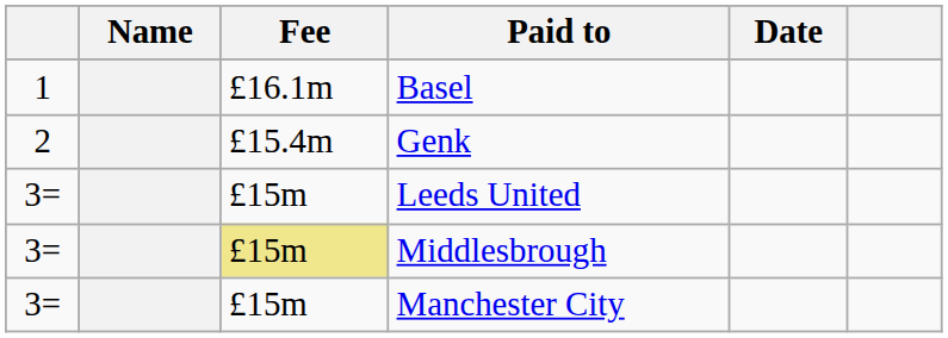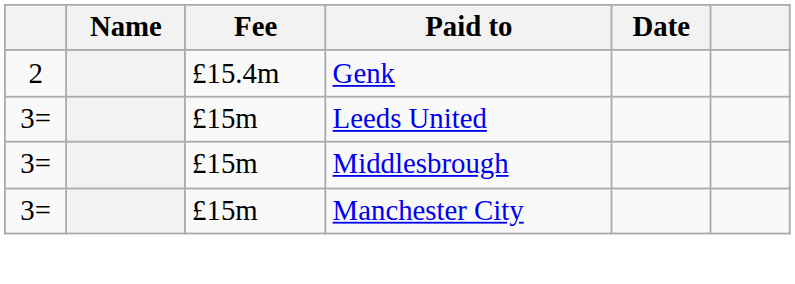 <table class="wikitable sortable plainrowheaders" style="width:70%;">
 <tr>
 <th scope="col"></th>
 <th scope="col">Name</th>
 <th scope="col">Fee</th>
 <th scope="col">Paid to</th>
 <th scope="col">Date</th>
 <th scope="col" style="width:10%;" class="unsortable"></th>
-</tr>
-<tr>
-<td style="text-align:center;">1</td>
-<th scope="row"></th>
-<td>£16.1m</td>
-<td><a href='#'>Basel</a></td>
-<td></td>
-<td align=center></td>
 </tr>
 <tr>
 <td style="text-align:center;">2</td>
 <th scope="row"></th>
 <td>£15.4m</td>
 <td><a href='#'>Genk</a></td>
 <td></td>
 <td align=center></td>
 </tr>
 <tr>
 <td style="text-align:center;">3=</td>
 <th scope="row"></th>
 <td>£15m</td>
 <td><a href='#'>Leeds United</a></td>
 <td></td>
 <td align=center></td>
 </tr>
 <tr>
 <td style="text-align:center;">3=</td>
 <th scope="row"></th>
-<td style="background: khaki;">£15m</td>
+<td>£15m</td>
 <td><a href='#'>Middlesbrough</a></td>
 <td></td>
 <td align=center></td>
 </tr>
 <tr>
 <td style="text-align:center;">3=</td>
 <th scope="row"></th>
 <td>£15m</td>
 <td><a href='#'>Manchester City</a></td>
 <td></td>
 <td align=center></td>
 </tr>
 </table>
